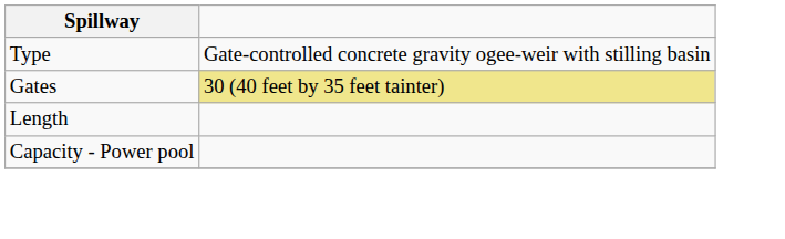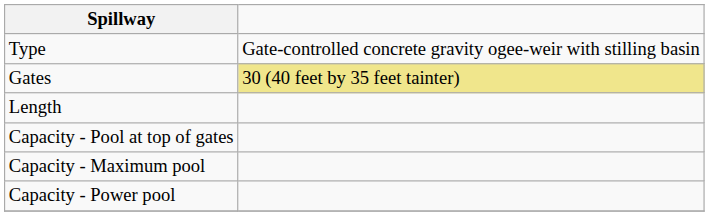 <table class="wikitable">
 <tr>
 <th>Spillway</th>
 </tr>
 <tr>
 <td>Type</td>
 <td>Gate-controlled concrete gravity ogee-weir with stilling basin</td>
 </tr>
 <tr>
 <td>Gates</td>
 <td style="background: khaki;">30 (40 feet by 35 feet tainter)</td>
 </tr>
 <tr>
 <td>Length</td>
 <td></td>
 </tr>
 <tr>
+<td>Capacity - Pool at top of gates</td>
+<td></td>
+</tr>
+<tr>
+<td>Capacity - Maximum pool</td>
+<td></td>
+</tr>
+<tr>
 <td>Capacity - Power pool</td>
 <td></td>
 </tr>
 <tr>
 </tr>
 </table>
